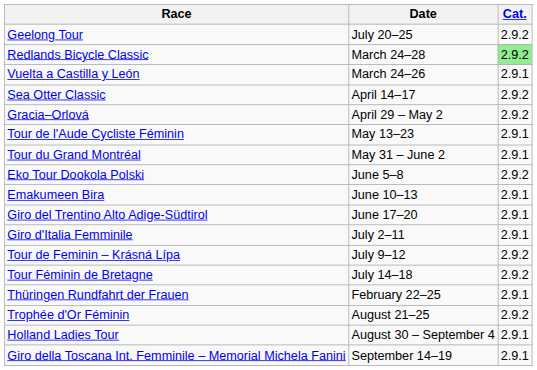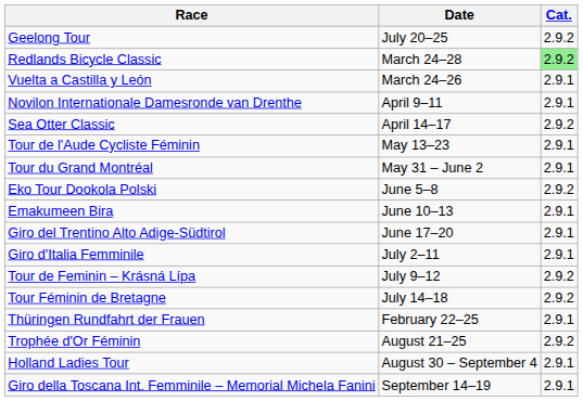 <table class="wikitable sortable">
 <tr>
 <th>Race</th>
 <th>Date</th>
 <th><a href='#'>Cat.</a></th>
 </tr>
 <tr>
 <td> <a href='#'>Geelong Tour</a></td>
 <td>July 20–25</td>
 <td>2.9.2</td>
 </tr>
 <tr>
 <td> <a href='#'>Redlands Bicycle Classic</a></td>
 <td>March 24–28</td>
 <td style="background: lightgreen;">2.9.2</td>
 </tr>
 <tr>
 <td> <a href='#'>Vuelta a Castilla y León</a></td>
 <td>March 24–26</td>
 <td>2.9.1</td>
 </tr>
 <tr>
+<td> <a href='#'>Novilon Internationale Damesronde van Drenthe</a></td>
+<td>April 9–11</td>
+<td>2.9.1</td>
+</tr>
+<tr>
 <td> <a href='#'>Sea Otter Classic</a></td>
 <td>April 14–17</td>
-<td>2.9.2</td>
-</tr>
-<tr>
-<td> <a href='#'>Gracia–Orlová</a></td>
-<td>April 29 – May 2</td>
 <td>2.9.2</td>
 </tr>
 <tr>
 <td> <a href='#'>Tour de l'Aude Cycliste Féminin</a></td>
 <td>May 13–23</td>
 <td>2.9.1</td>
 </tr>
 <tr>
 <td> <a href='#'>Tour du Grand Montréal</a></td>
 <td>May 31 – June 2</td>
 <td>2.9.1</td>
 </tr>
 <tr>
 <td> <a href='#'>Eko Tour Dookola Polski</a></td>
 <td>June 5–8</td>
 <td>2.9.2</td>
 </tr>
 <tr>
 <td> <a href='#'>Emakumeen Bira</a></td>
 <td>June 10–13</td>
 <td>2.9.1</td>
 </tr>
 <tr>
 <td> <a href='#'>Giro del Trentino Alto Adige-Südtirol</a></td>
 <td>June 17–20</td>
 <td>2.9.1</td>
 </tr>
 <tr>
 <td> <a href='#'>Giro d'Italia Femminile</a></td>
 <td>July 2–11</td>
 <td>2.9.1</td>
 </tr>
 <tr>
 <td> <a href='#'>Tour de Feminin – Krásná Lípa</a></td>
 <td>July 9–12</td>
 <td>2.9.2</td>
 </tr>
 <tr>
 <td> <a href='#'>Tour Féminin de Bretagne</a></td>
 <td>July 14–18</td>
 <td>2.9.2</td>
 </tr>
 <tr>
 <td> <a href='#'>Thüringen Rundfahrt der Frauen</a></td>
 <td>February 22–25</td>
 <td>2.9.1</td>
 </tr>
 <tr>
 <td> <a href='#'>Trophée d'Or Féminin</a></td>
 <td>August 21–25</td>
 <td>2.9.2</td>
 </tr>
 <tr>
 <td> <a href='#'>Holland Ladies Tour</a></td>
 <td>August 30 – September 4</td>
 <td>2.9.1</td>
 </tr>
 <tr>
 <td> <a href='#'>Giro della Toscana Int. Femminile – Memorial Michela Fanini</a></td>
 <td>September 14–19</td>
 <td>2.9.1</td>
 </tr>
 </table>
